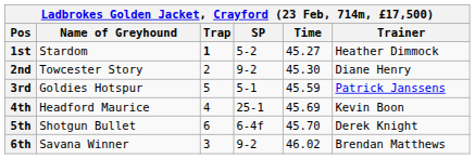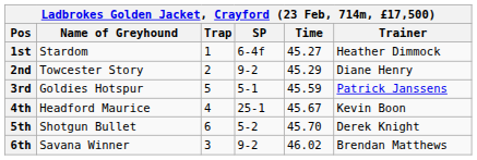 <table class="wikitable">
 <tr>
 <th colspan="6"><a href='#'>Ladbrokes Golden Jacket</a>, <a href='#'>Crayford</a> (23 Feb, 714m, £17,500)</th>
 </tr>
 <tr>
 <th width=30>Pos</th>
 <th width=180>Name of Greyhound</th>
 <th width=30>Trap</th>
 <th width=50>SP</th>
 <th width=50>Time</th>
 <th width=150>Trainer</th>
 </tr>
 <tr>
 <th>1st</th>
 <td>Stardom </td>
-<td><strong>1</strong></td>
-<td>5-2</td>
+<td>1</td>
+<td>6-4f</td>
 <td>45.27</td>
 <td>Heather Dimmock</td>
 </tr>
 <tr>
 <th>2nd</th>
 <td>Towcester Story</td>
 <td>2</td>
 <td>9-2</td>
-<td>45.30</td>
+<td>45.29</td>
 <td>Diane Henry</td>
 </tr>
 <tr>
 <th>3rd</th>
 <td>Goldies Hotspur</td>
 <td>5</td>
 <td>5-1</td>
 <td>45.59</td>
 <td><a href='#'>Patrick Janssens</a></td>
 </tr>
 <tr>
 <th>4th</th>
 <td>Headford Maurice</td>
 <td>4</td>
 <td>25-1</td>
-<td>45.69</td>
+<td>45.67</td>
 <td>Kevin Boon</td>
 </tr>
 <tr>
 <th>5th</th>
 <td>Shotgun Bullet</td>
 <td>6</td>
-<td>6-4f</td>
+<td>5-2</td>
 <td>45.70</td>
 <td>Derek Knight</td>
 </tr>
 <tr>
 <th>6th</th>
 <td>Savana Winner</td>
 <td>3</td>
 <td>9-2</td>
 <td>46.02</td>
 <td>Brendan Matthews</td>
 </tr>
 </table>
